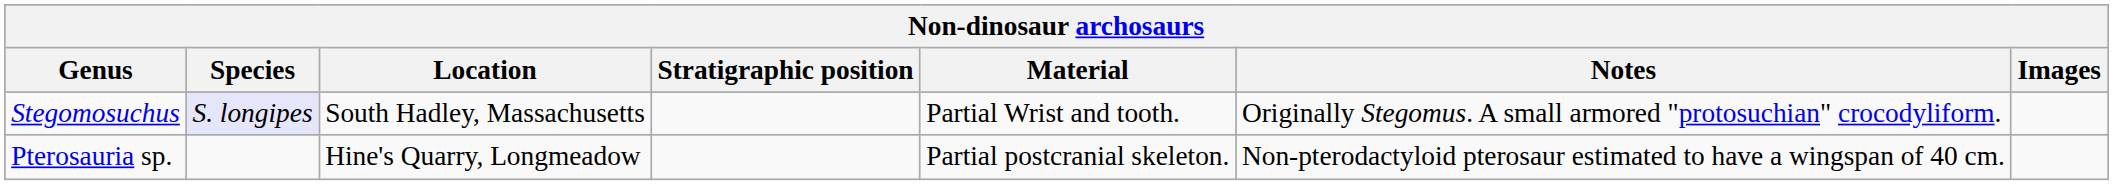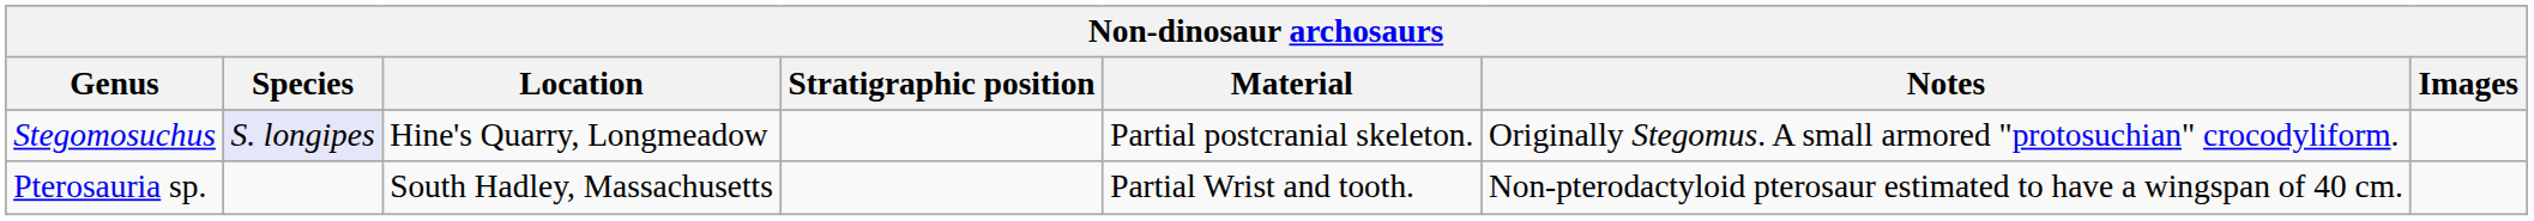 <table class="wikitable" align="center">
 <tr>
 <th colspan="7" align="center">Non-dinosaur <a href='#'>archosaurs</a></th>
 </tr>
 <tr>
 <th>Genus</th>
 <th>Species</th>
 <th>Location</th>
 <th>Stratigraphic position</th>
 <th>Material</th>
 <th>Notes</th>
 <th>Images</th>
 </tr>
 <tr>
 <td><em><a href='#'>Stegomosuchus</a></em></td>
 <td style="background: lavender;"><em>S. longipes</em></td>
-<td>South Hadley, Massachusetts</td>
+<td>Hine's Quarry, Longmeadow</td>
 <td></td>
-<td>Partial Wrist and tooth.</td>
+<td>Partial postcranial skeleton.</td>
 <td>Originally <em>Stegomus</em>. A small armored  "<a href='#'>protosuchian</a>" <a href='#'>crocodyliform</a>.</td>
 <td></td>
 </tr>
 <tr>
 <td><a href='#'>Pterosauria</a> sp.</td>
 <td></td>
-<td>Hine's Quarry, Longmeadow</td>
+<td>South Hadley, Massachusetts</td>
 <td></td>
-<td>Partial postcranial skeleton.</td>
+<td>Partial Wrist and tooth.</td>
 <td>Non-pterodactyloid pterosaur estimated to have a wingspan of 40 cm.</td>
 <td></td>
 </tr>
 </table>
